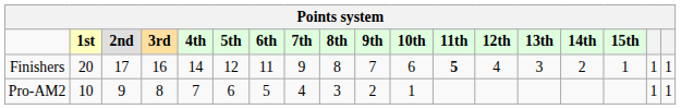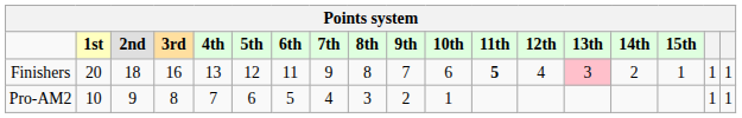 <table class="wikitable" style="font-size:85%; text-align:center">
 <tr>
 <th colspan="20">Points system</th>
 </tr>
 <tr>
 <td></td>
 <td style="background:#ffffbf;"> <strong>1st</strong> </td>
 <td style="background:#dfdfdf;"> <strong>2nd</strong> </td>
 <td style="background:#ffdf9f;"> <strong>3rd</strong> </td>
 <td style="background:#dfffdf;"> <strong>4th</strong> </td>
 <td style="background:#dfffdf;"> <strong>5th</strong> </td>
 <td style="background:#dfffdf;"> <strong>6th</strong> </td>
 <td style="background:#dfffdf;"> <strong>7th</strong> </td>
 <td style="background:#dfffdf;"> <strong>8th</strong> </td>
 <td style="background:#dfffdf;"> <strong>9th</strong> </td>
 <td style="background:#dfffdf;"> <strong>10th</strong> </td>
 <td style="background:#dfffdf;"> <strong>11th</strong> </td>
 <td style="background:#dfffdf;"> <strong>12th</strong> </td>
 <td style="background:#dfffdf;"> <strong>13th</strong> </td>
 <td style="background:#dfffdf;"> <strong>14th</strong> </td>
 <td style="background:#dfffdf;"> <strong>15th</strong> </td>
 <th></th>
 <th></th>
 </tr>
 <tr>
 <td>Finishers</td>
 <td>20</td>
-<td>17</td>
+<td>18</td>
 <td>16</td>
-<td>14</td>
+<td>13</td>
 <td>12</td>
 <td>11</td>
 <td>9</td>
 <td>8</td>
 <td>7</td>
 <td>6</td>
 <td><strong>5</strong></td>
 <td>4</td>
-<td>3</td>
+<td style="background: pink;">3</td>
 <td>2</td>
 <td>1</td>
 <td>1</td>
 <td>1</td>
 </tr>
 <tr>
 <td>Pro-AM2</td>
 <td>10</td>
 <td>9</td>
 <td>8</td>
 <td>7</td>
 <td>6</td>
 <td>5</td>
 <td>4</td>
 <td>3</td>
 <td>2</td>
 <td>1</td>
 <td></td>
 <td></td>
 <td></td>
 <td></td>
 <td></td>
 <td>1</td>
 <td>1</td>
 </tr>
 </table>
